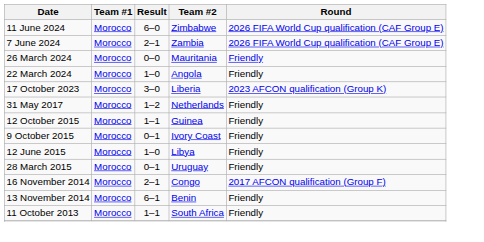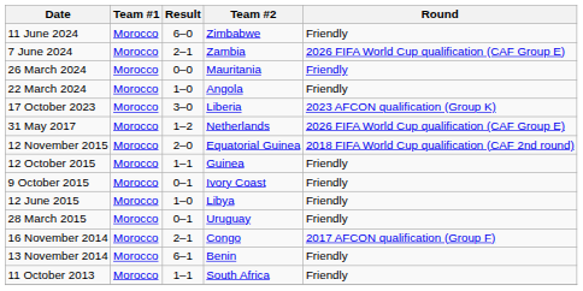 <table class="wikitable sortable" style="text-align:left;">
 <tr>
 <th>Date</th>
 <th>Team #1</th>
 <th>Result</th>
 <th>Team #2</th>
 <th>Round</th>
 </tr>
 <tr>
 <td>11 June 2024</td>
 <td> <a href='#'>Morocco</a></td>
 <td style="text-align:center;">6–0</td>
 <td> <a href='#'>Zimbabwe</a></td>
-<td><a href='#'>2026 FIFA World Cup qualification (CAF Group E)</a></td>
+<td>Friendly</td>
 </tr>
 <tr>
 <td>7 June 2024</td>
 <td> <a href='#'>Morocco</a></td>
 <td style="text-align:center;">2–1</td>
 <td> <a href='#'>Zambia</a></td>
 <td><a href='#'>2026 FIFA World Cup qualification (CAF Group E)</a></td>
 </tr>
 <tr>
 <td>26 March 2024</td>
 <td> <a href='#'>Morocco</a></td>
 <td style="text-align:center;">0–0</td>
 <td> <a href='#'>Mauritania</a></td>
 <td><a href='#'>Friendly</a></td>
 </tr>
 <tr>
 <td>22 March 2024</td>
 <td> <a href='#'>Morocco</a></td>
 <td style="text-align:center;">1–0</td>
 <td> <a href='#'>Angola</a></td>
 <td>Friendly</td>
 </tr>
 <tr>
 <td>17 October 2023</td>
 <td> <a href='#'>Morocco</a></td>
 <td style="text-align:center;">3–0</td>
 <td> <a href='#'>Liberia</a></td>
 <td><a href='#'>2023 AFCON qualification (Group K)</a></td>
 </tr>
 <tr>
 <td>31 May 2017</td>
 <td> <a href='#'>Morocco</a></td>
 <td style="text-align:center;">1–2</td>
 <td> <a href='#'>Netherlands</a></td>
-<td>Friendly</td>
+<td><a href='#'>2026 FIFA World Cup qualification (CAF Group E)</a></td>
+</tr>
+<tr>
+<td>12 November 2015</td>
+<td> <a href='#'>Morocco</a></td>
+<td style="text-align:center;">2–0</td>
+<td> <a href='#'>Equatorial Guinea</a></td>
+<td><a href='#'>2018 FIFA World Cup qualification (CAF 2nd round)</a></td>
 </tr>
 <tr>
 <td>12 October 2015</td>
 <td> <a href='#'>Morocco</a></td>
 <td style="text-align:center;">1–1</td>
 <td> <a href='#'>Guinea</a></td>
 <td>Friendly</td>
 </tr>
 <tr>
 <td>9 October 2015</td>
 <td> <a href='#'>Morocco</a></td>
 <td style="text-align:center;">0–1</td>
 <td> <a href='#'>Ivory Coast</a></td>
 <td>Friendly</td>
 </tr>
 <tr>
 <td>12 June 2015</td>
 <td> <a href='#'>Morocco</a></td>
 <td style="text-align:center;">1–0</td>
 <td> <a href='#'>Libya</a></td>
 <td>Friendly</td>
 </tr>
 <tr>
 <td>28 March 2015</td>
 <td> <a href='#'>Morocco</a></td>
 <td style="text-align:center;">0–1</td>
 <td> <a href='#'>Uruguay</a></td>
 <td>Friendly</td>
 </tr>
 <tr>
 <td>16 November 2014</td>
 <td> <a href='#'>Morocco</a></td>
 <td style="text-align:center;">2–1</td>
 <td> <a href='#'>Congo</a></td>
 <td><a href='#'>2017 AFCON qualification (Group F)</a></td>
 </tr>
 <tr>
 <td>13 November 2014</td>
 <td> <a href='#'>Morocco</a></td>
 <td style="text-align:center;">6–1</td>
 <td> <a href='#'>Benin</a></td>
 <td>Friendly</td>
 </tr>
 <tr>
 <td>11 October 2013</td>
 <td> <a href='#'>Morocco</a></td>
 <td style="text-align:center;">1–1</td>
 <td> <a href='#'>South Africa</a></td>
 <td>Friendly</td>
 </tr>
 <tr>
 </tr>
 <tr style="background:#CD7F32">
 </tr>
 </table>
